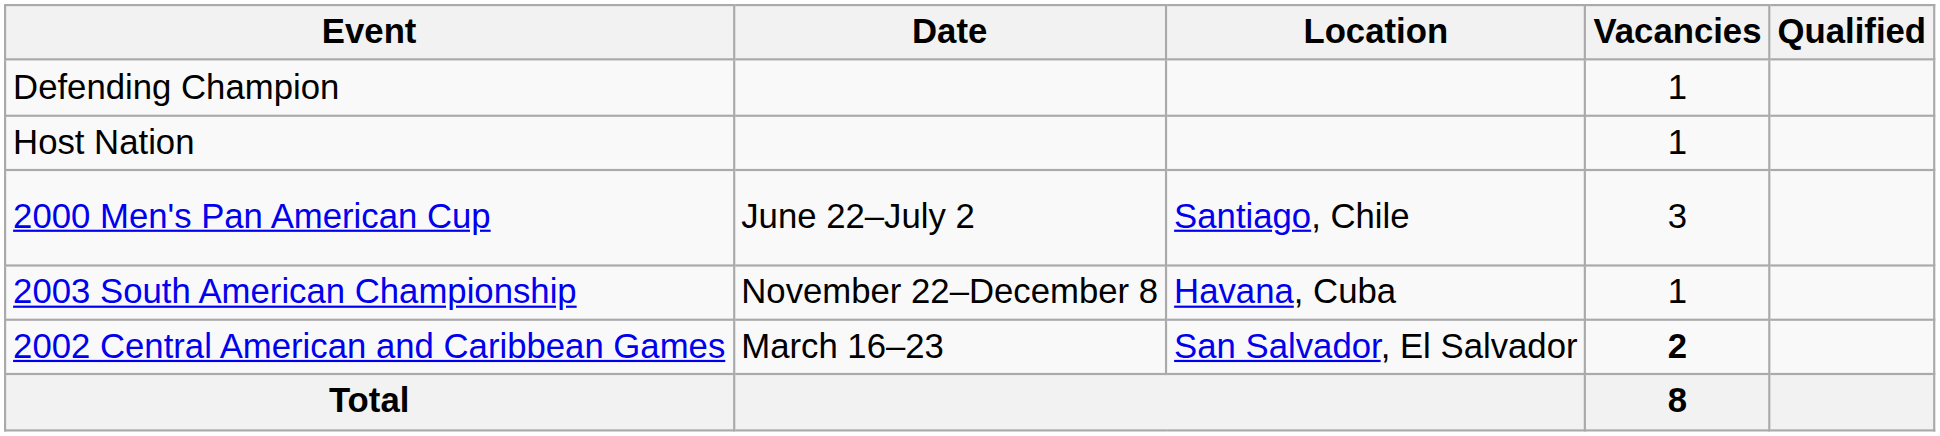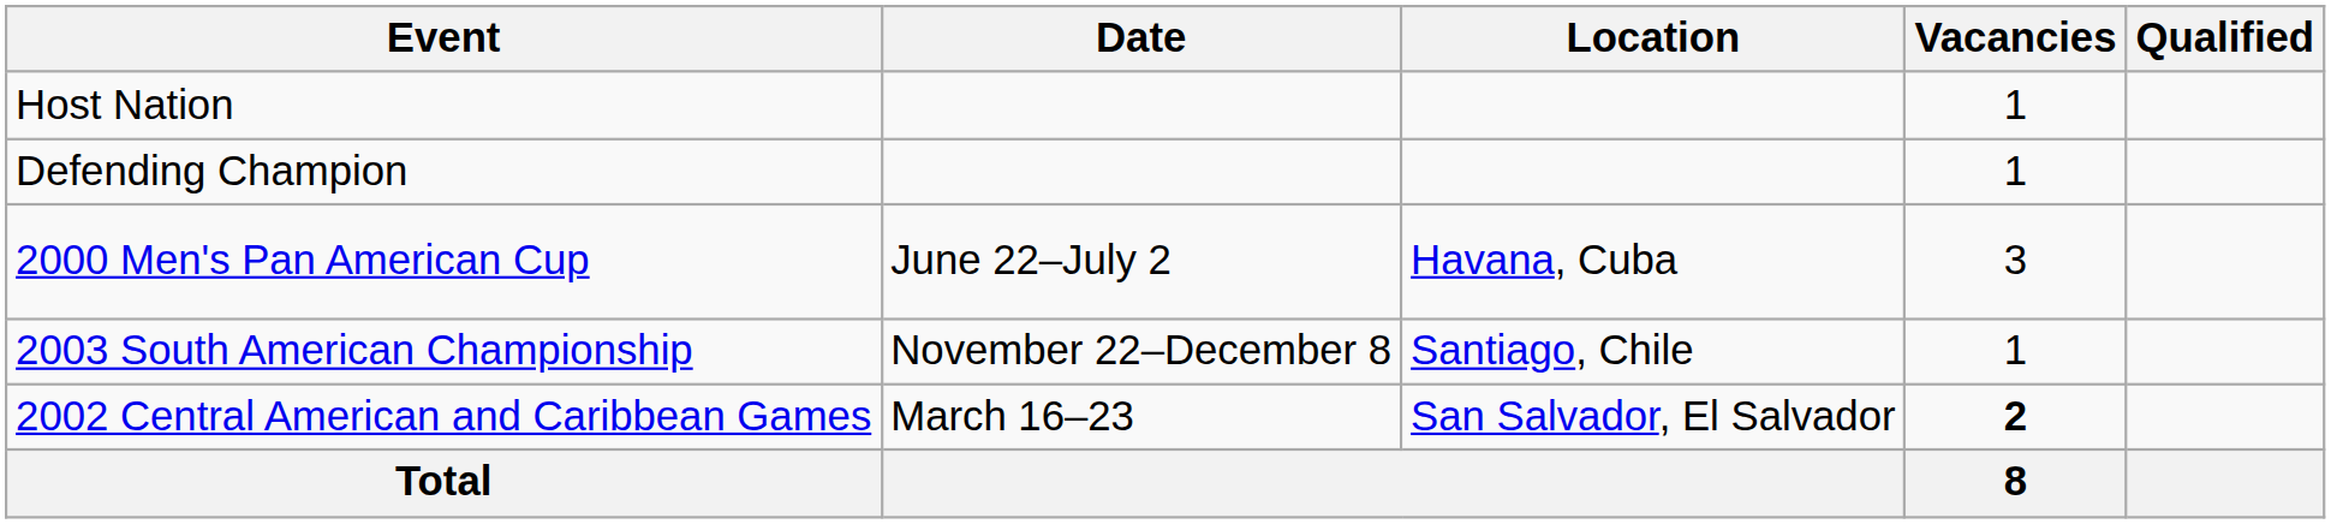 <table class="wikitable">
 <tr>
 <th>Event</th>
 <th>Date</th>
 <th>Location</th>
 <th>Vacancies</th>
 <th>Qualified</th>
 </tr>
 <tr>
-<td>Defending Champion</td>
+<td>Host Nation</td>
 <td></td>
 <td></td>
 <td align=center>1</td>
 <td></td>
 </tr>
 <tr>
-<td>Host Nation</td>
+<td>Defending Champion</td>
 <td></td>
 <td></td>
 <td align=center>1</td>
 <td></td>
 </tr>
 <tr>
 <td><a href='#'>2000 Men's Pan American Cup</a></td>
 <td>June 22–July 2</td>
-<td><a href='#'>Santiago</a>, Chile</td>
+<td><a href='#'>Havana</a>, Cuba</td>
 <td align=center>3</td>
 <td><br><br></td>
 </tr>
 <tr>
 <td><a href='#'>2003 South American Championship</a></td>
 <td>November 22–December 8</td>
-<td><a href='#'>Havana</a>, Cuba</td>
+<td><a href='#'>Santiago</a>, Chile</td>
 <td align=center>1</td>
 <td></td>
 </tr>
 <tr>
 <td><a href='#'>2002 Central American and Caribbean Games</a></td>
 <td>March 16–23</td>
 <td><a href='#'>San Salvador</a>, El Salvador</td>
 <td align=center><strong>2</strong></td>
 <td><br></td>
 </tr>
 <tr>
 <th>Total</th>
 <th colspan="2"></th>
 <th>8</th>
 <th></th>
 </tr>
 </table>
